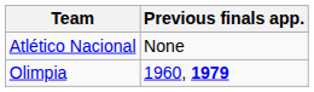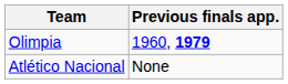 <table class="wikitable">
 <tr>
 <th>Team</th>
 <th>Previous finals app.</th>
 </tr>
 <tr>
+<td> <a href='#'>Olimpia</a></td>
+<td><a href='#'>1960</a>, <strong><a href='#'>1979</a></strong></td>
+</tr>
+<tr>
 <td> <a href='#'>Atlético Nacional</a></td>
 <td>None</td>
 </tr>
-<tr>
-<td> <a href='#'>Olimpia</a></td>
-<td><a href='#'>1960</a>, <strong><a href='#'>1979</a></strong></td>
-</tr>
 </table>
